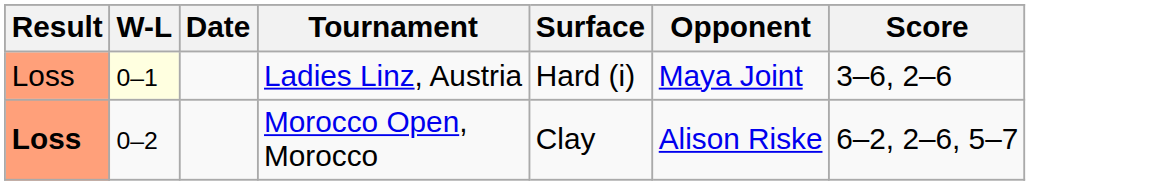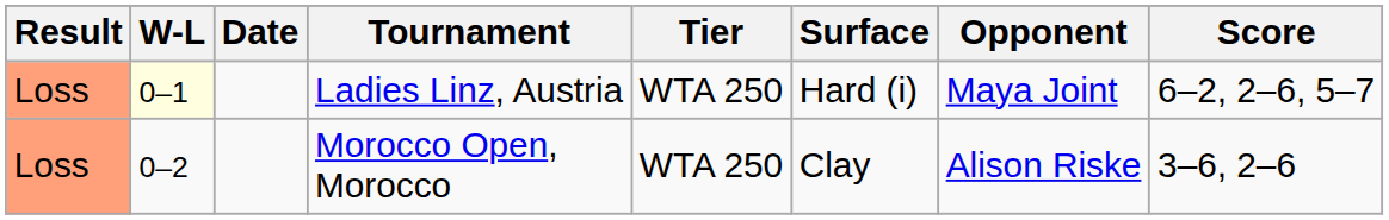 <table class="sortable wikitable">
 <tr>
 <th>Result</th>
 <th>W-L</th>
 <th>Date</th>
 <th>Tournament</th>
+<th>Tier</th>
 <th>Surface</th>
 <th>Opponent</th>
 <th class="unsortable">Score</th>
 </tr>
 <tr>
 <td bgcolor=ffa07a>Loss</td>
 <td style="background: lightyellow;"><small>0–1</small></td>
 <td><a href='#'></a></td>
 <td><a href='#'>Ladies Linz</a>, Austria</td>
+<td>WTA 250</td>
 <td>Hard (i)</td>
 <td> <a href='#'>Maya Joint</a></td>
-<td>3–6, 2–6</td>
+<td>6–2, 2–6, 5–7</td>
 </tr>
 <tr>
-<td bgcolor=ffa07a><strong>Loss</strong></td>
+<td bgcolor=ffa07a>Loss</td>
 <td><small>0–2</small></td>
 <td><a href='#'></a></td>
 <td><a href='#'>Morocco Open</a>, <br>Morocco</td>
+<td>WTA 250</td>
 <td>Clay</td>
 <td> <a href='#'>Alison Riske</a></td>
-<td>6–2, 2–6, 5–7</td>
+<td>3–6, 2–6</td>
 </tr>
 </table>
